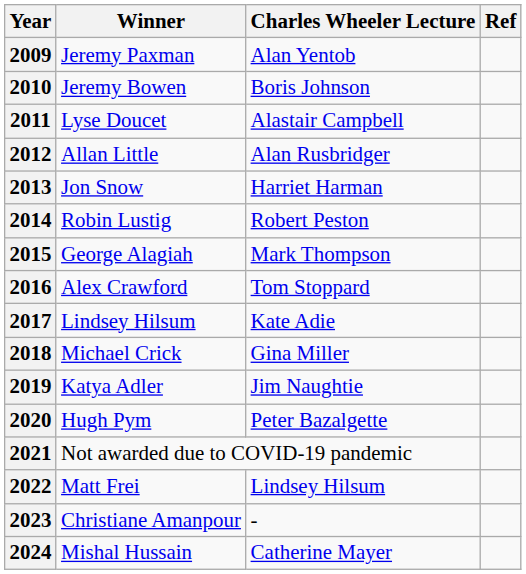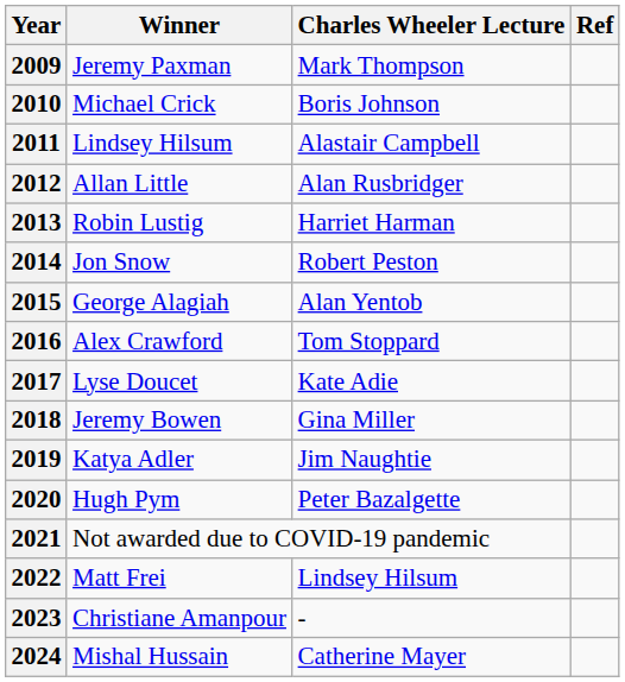 <table class="wikitable sortable">
 <tr>
 <th>Year</th>
 <th>Winner</th>
 <th>Charles Wheeler Lecture</th>
 <th>Ref</th>
 </tr>
 <tr>
 <th><strong>2009</strong></th>
 <td><a href='#'>Jeremy Paxman</a></td>
-<td><a href='#'>Alan Yentob</a></td>
+<td><a href='#'>Mark Thompson</a></td>
 <td></td>
 </tr>
 <tr>
 <th><strong>2010</strong></th>
-<td><a href='#'>Jeremy Bowen</a></td>
+<td><a href='#'>Michael Crick</a></td>
 <td><a href='#'>Boris Johnson</a></td>
 <td></td>
 </tr>
 <tr>
 <th><strong>2011</strong></th>
-<td><a href='#'>Lyse Doucet</a></td>
+<td><a href='#'>Lindsey Hilsum</a></td>
 <td><a href='#'>Alastair Campbell</a></td>
 <td></td>
 </tr>
 <tr>
 <th><strong>2012</strong></th>
 <td><a href='#'>Allan Little</a></td>
 <td><a href='#'>Alan Rusbridger</a></td>
 <td></td>
 </tr>
 <tr>
 <th><strong>2013</strong></th>
-<td><a href='#'>Jon Snow</a></td>
+<td><a href='#'>Robin Lustig</a></td>
 <td><a href='#'>Harriet Harman</a></td>
 <td></td>
 </tr>
 <tr>
 <th><strong>2014</strong></th>
-<td><a href='#'>Robin Lustig</a></td>
+<td><a href='#'>Jon Snow</a></td>
 <td><a href='#'>Robert Peston</a></td>
 <td></td>
 </tr>
 <tr>
 <th><strong>2015</strong></th>
 <td><a href='#'>George Alagiah</a></td>
-<td><a href='#'>Mark Thompson</a></td>
+<td><a href='#'>Alan Yentob</a></td>
 <td></td>
 </tr>
 <tr>
 <th><strong>2016</strong></th>
 <td><a href='#'>Alex Crawford</a></td>
 <td><a href='#'>Tom Stoppard</a></td>
 <td></td>
 </tr>
 <tr>
 <th>2017</th>
-<td><a href='#'>Lindsey Hilsum</a></td>
+<td><a href='#'>Lyse Doucet</a></td>
 <td><a href='#'>Kate Adie</a></td>
 <td></td>
 </tr>
 <tr>
 <th>2018</th>
-<td><a href='#'>Michael Crick</a></td>
+<td><a href='#'>Jeremy Bowen</a></td>
 <td><a href='#'>Gina Miller</a></td>
 <td></td>
 </tr>
 <tr>
 <th>2019</th>
 <td><a href='#'>Katya Adler</a></td>
 <td><a href='#'>Jim Naughtie</a></td>
 <td></td>
 </tr>
 <tr>
 <th>2020</th>
 <td><a href='#'>Hugh Pym</a></td>
 <td><a href='#'>Peter Bazalgette</a></td>
 <td></td>
 </tr>
 <tr>
 <th>2021</th>
 <td colspan="2">Not awarded due to COVID-19 pandemic</td>
 <td></td>
 </tr>
 <tr>
 <th>2022</th>
 <td><a href='#'>Matt Frei</a></td>
 <td><a href='#'>Lindsey Hilsum</a></td>
 <td></td>
 </tr>
 <tr>
 <th>2023</th>
 <td><a href='#'>Christiane Amanpour</a></td>
 <td>-</td>
 <td></td>
 </tr>
 <tr>
 <th>2024</th>
 <td><a href='#'>Mishal Hussain</a></td>
 <td><a href='#'>Catherine Mayer</a></td>
 <td></td>
 </tr>
 </table>
